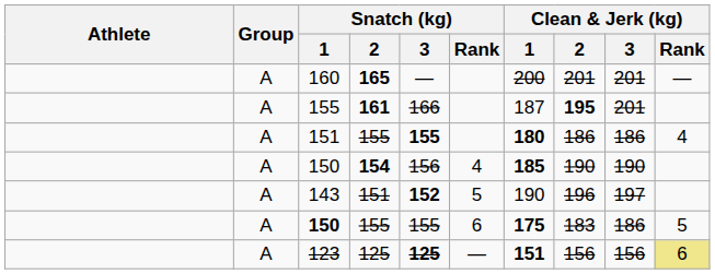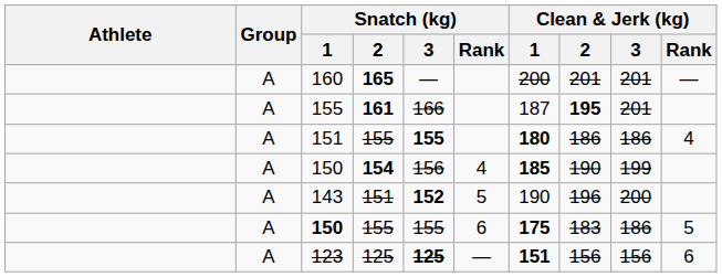 <table class = "wikitable" style="text-align:center;">
 <tr>
 <th rowspan=2 width=250>Athlete</th>
 <th rowspan=2 width=50>Group</th>
 <th colspan=4>Snatch (kg)</th>
 <th colspan=4>Clean & Jerk (kg)</th>
 </tr>
 <tr>
 <th width=40>1</th>
 <th width=40>2</th>
 <th width=40>3</th>
 <th width=40>Rank</th>
 <th width=40>1</th>
 <th width=40>2</th>
 <th width=40>3</th>
 <th width=40>Rank</th>
 </tr>
 <tr>
 <td align=left></td>
 <td>A</td>
 <td>160</td>
 <td><strong>165</strong></td>
 <td>—</td>
 <td></td>
 <td><s>200</s></td>
 <td><s>201</s></td>
 <td><s>201</s></td>
 <td>—</td>
 </tr>
 <tr>
 <td align=left></td>
 <td>A</td>
 <td>155</td>
 <td><strong>161</strong></td>
 <td><s>166</s></td>
 <td></td>
 <td>187</td>
 <td><strong>195</strong></td>
 <td><s>201</s></td>
 <td></td>
 </tr>
 <tr>
 <td align=left></td>
 <td>A</td>
 <td>151</td>
 <td><s>155</s></td>
 <td><strong>155</strong></td>
 <td></td>
 <td><strong>180</strong></td>
 <td><s>186</s></td>
 <td><s>186</s></td>
 <td>4</td>
 </tr>
 <tr>
 <td align=left></td>
 <td>A</td>
 <td>150</td>
 <td><strong>154</strong></td>
 <td><s>156</s></td>
 <td>4</td>
 <td><strong>185</strong></td>
 <td><s>190</s></td>
-<td><s>190</s></td>
+<td><s>199</s></td>
 <td></td>
 </tr>
 <tr>
 <td align=left></td>
 <td>A</td>
 <td>143</td>
 <td><s>151</s></td>
 <td><strong>152</strong></td>
 <td>5</td>
 <td>190</td>
 <td><s>196</s></td>
-<td><s>197</s></td>
+<td><s>200</s></td>
 <td></td>
 </tr>
 <tr>
 <td align=left></td>
 <td>A</td>
 <td><strong>150</strong></td>
 <td><s>155</s></td>
 <td><s>155</s></td>
 <td>6</td>
 <td><strong>175</strong></td>
 <td><s>183</s></td>
 <td><s>186</s></td>
 <td>5</td>
 </tr>
 <tr>
 <td align=left></td>
 <td>A</td>
 <td><s>123</s></td>
 <td><s>125</s></td>
 <td><strong><s>125</s></strong></td>
 <td>—</td>
 <td><strong>151</strong></td>
 <td><s>156</s></td>
 <td><s>156</s></td>
-<td style="background: khaki;">6</td>
+<td>6</td>
 </tr>
 </table>
